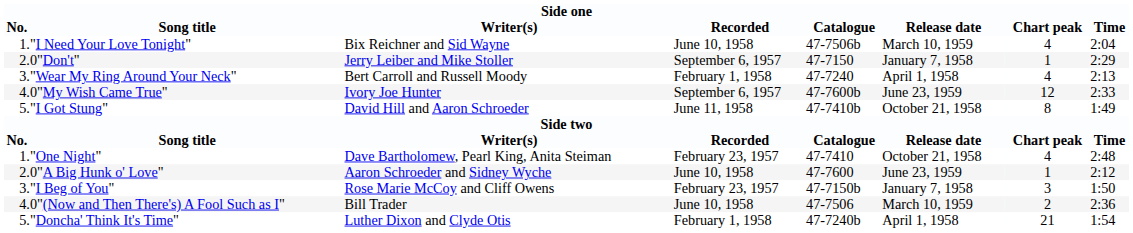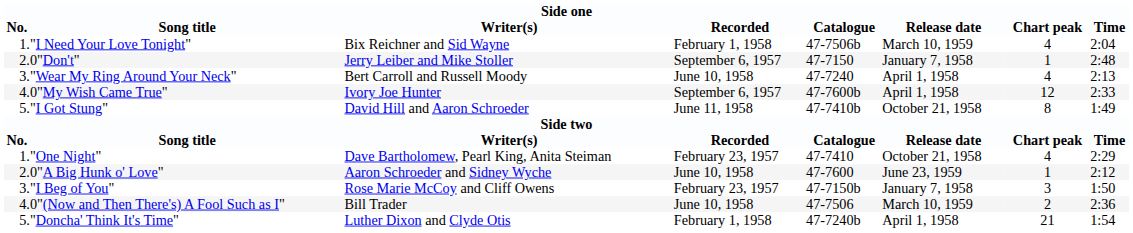 <table border="0" cellpadding="0" cellspacing="0" style="width: 100%; margin: 1em 1em 1em 0; background: #FCFDFF; border-collapse: collapse; ">
 <tr>
 <th colspan=8>Side one</th>
 </tr>
 <tr>
 <th>No.</th>
 <th>Song title</th>
 <th>Writer(s)</th>
 <th>Recorded</th>
 <th>Catalogue</th>
 <th>Release date</th>
 <th>Chart peak</th>
 <th>Time</th>
 </tr>
 <tr bgcolor=white>
 <td align=right>1.</td>
 <td>"<a href='#'>I Need Your Love Tonight</a>"</td>
 <td>Bix Reichner and <a href='#'>Sid Wayne</a></td>
-<td>June 10, 1958</td>
+<td>February 1, 1958</td>
 <td>47-7506b</td>
 <td>March 10, 1959</td>
 <td align=center>4</td>
 <td>2:04</td>
 </tr>
 <tr bgcolor=#F5F5F5>
 <td align=right>2.</td>
 <td><span>0</span>"<a href='#'>Don't</a>"</td>
 <td><a href='#'>Jerry Leiber and Mike Stoller</a></td>
 <td>September 6, 1957</td>
 <td>47-7150</td>
 <td>January 7, 1958</td>
 <td align=center>1</td>
-<td>2:29</td>
+<td>2:48</td>
 </tr>
 <tr bgcolor=white>
 <td align=right>3.</td>
 <td>"<a href='#'>Wear My Ring Around Your Neck</a>"</td>
 <td>Bert Carroll and Russell Moody</td>
-<td>February 1, 1958</td>
+<td>June 10, 1958</td>
 <td>47-7240</td>
 <td>April 1, 1958</td>
 <td align=center>4</td>
 <td>2:13</td>
 </tr>
 <tr bgcolor=#F5F5F5>
 <td align=right>4.</td>
 <td><span>0</span>"<a href='#'>My Wish Came True</a>"</td>
 <td><a href='#'>Ivory Joe Hunter</a></td>
 <td>September 6, 1957</td>
 <td>47-7600b</td>
-<td>June 23, 1959</td>
+<td>April 1, 1958</td>
 <td align=center>12</td>
 <td>2:33</td>
 </tr>
 <tr bgcolor=white>
 <td align=right>5.</td>
 <td>"<a href='#'>I Got Stung</a>"</td>
 <td><a href='#'>David Hill</a> and <a href='#'>Aaron Schroeder</a></td>
 <td>June 11, 1958</td>
 <td>47-7410b</td>
 <td>October 21, 1958</td>
 <td align=center>8</td>
 <td>1:49</td>
 </tr>
 <tr>
 <th colspan=8>Side two</th>
 </tr>
 <tr>
 <th>No.</th>
 <th>Song title</th>
 <th>Writer(s)</th>
 <th>Recorded</th>
 <th>Catalogue</th>
 <th>Release date</th>
 <th>Chart peak</th>
 <th>Time</th>
 </tr>
 <tr bgcolor=white>
 <td align=right>1.</td>
 <td>"<a href='#'>One Night</a>"</td>
 <td><a href='#'>Dave Bartholomew</a>, Pearl King, Anita Steiman</td>
 <td>February 23, 1957</td>
 <td>47-7410</td>
 <td>October 21, 1958</td>
 <td align=center>4</td>
-<td>2:48</td>
+<td>2:29</td>
 </tr>
 <tr bgcolor=#F5F5F5>
 <td align=right>2.</td>
 <td><span>0</span>"<a href='#'>A Big Hunk o' Love</a>"</td>
 <td><a href='#'>Aaron Schroeder</a> and <a href='#'>Sidney Wyche</a></td>
 <td>June 10, 1958</td>
 <td>47-7600</td>
 <td>June 23, 1959</td>
 <td align=center>1</td>
 <td>2:12</td>
 </tr>
 <tr bgcolor=white>
 <td align=right>3.</td>
 <td>"<a href='#'>I Beg of You</a>"</td>
 <td><a href='#'>Rose Marie McCoy</a> and Cliff Owens</td>
 <td>February 23, 1957</td>
 <td>47-7150b</td>
 <td>January 7, 1958</td>
 <td align=center>3</td>
 <td>1:50</td>
 </tr>
 <tr bgcolor=#F5F5F5>
 <td align=right>4.</td>
 <td><span>0</span>"<a href='#'>(Now and Then There's) A Fool Such as I</a>"</td>
 <td>Bill Trader</td>
 <td>June 10, 1958</td>
 <td>47-7506</td>
 <td>March 10, 1959</td>
 <td align=center>2</td>
 <td>2:36</td>
 </tr>
 <tr bgcolor=white>
 <td align=right>5.</td>
 <td>"<a href='#'>Doncha' Think It's Time</a>"</td>
 <td><a href='#'>Luther Dixon</a> and <a href='#'>Clyde Otis</a></td>
 <td>February 1, 1958</td>
 <td>47-7240b</td>
 <td>April 1, 1958</td>
 <td align=center>21</td>
 <td>1:54</td>
 </tr>
 </table>
